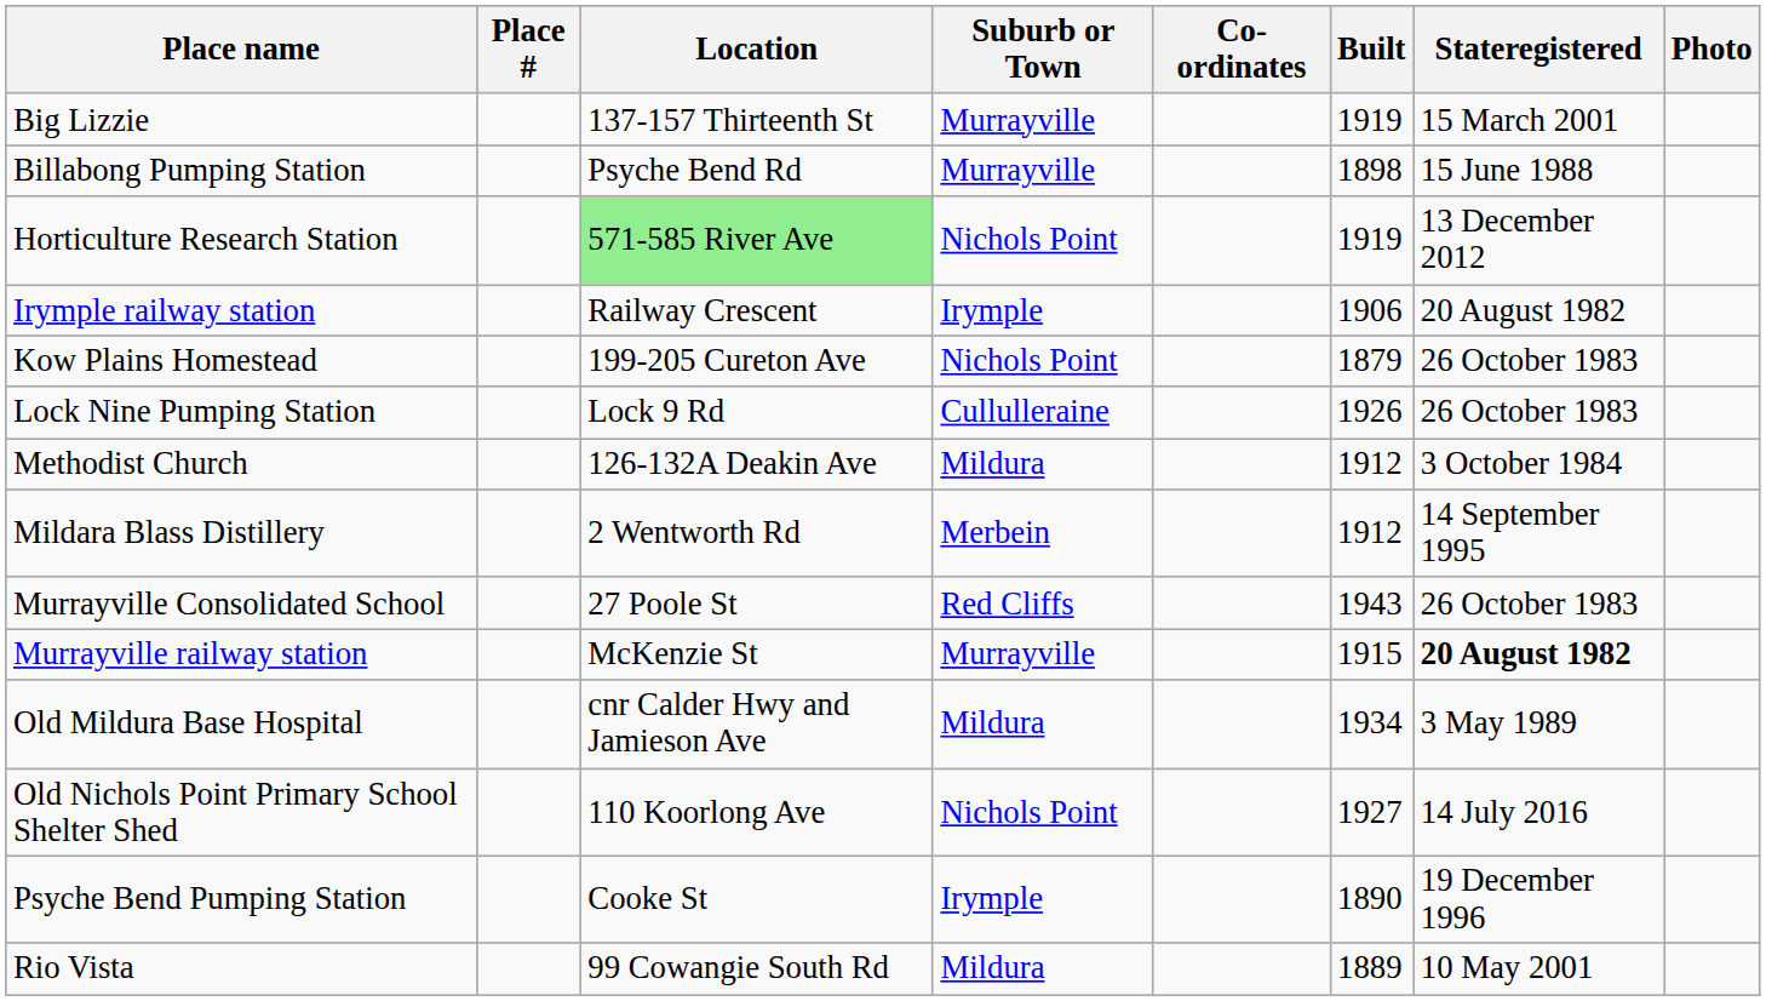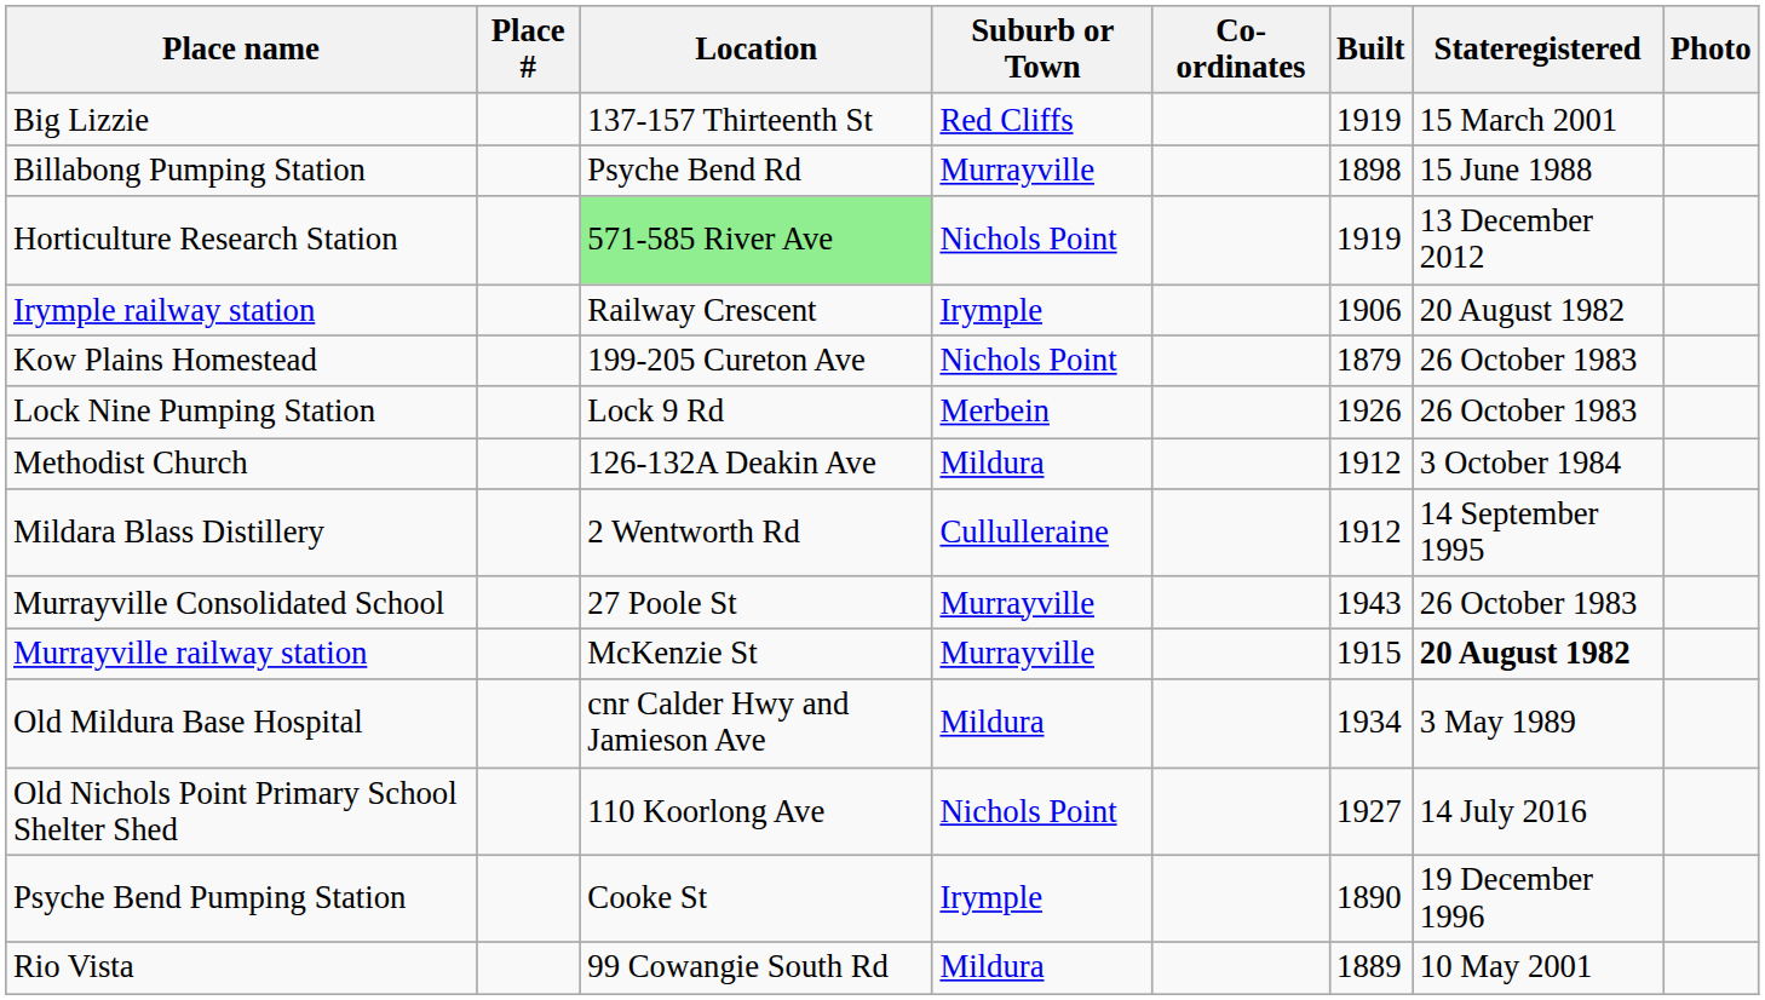 <table class="wikitable sortable">
 <tr>
 <th>Place name</th>
 <th>Place #</th>
 <th>Location</th>
 <th>Suburb or Town</th>
 <th>Co-ordinates</th>
 <th>Built</th>
 <th>Stateregistered</th>
 <th class="unsortable">Photo</th>
 </tr>
 <tr>
 <td>Big Lizzie</td>
 <td></td>
 <td>137-157 Thirteenth St</td>
-<td><a href='#'>Murrayville</a></td>
+<td><a href='#'>Red Cliffs</a></td>
 <td></td>
 <td>1919</td>
 <td>15 March 2001</td>
 <td></td>
 </tr>
 <tr>
 <td>Billabong Pumping Station</td>
 <td></td>
 <td>Psyche Bend Rd</td>
 <td><a href='#'>Murrayville</a></td>
 <td></td>
 <td>1898</td>
 <td>15 June 1988</td>
 <td></td>
 </tr>
 <tr>
 <td>Horticulture Research Station</td>
 <td></td>
 <td style="background: lightgreen;">571-585 River Ave</td>
 <td><a href='#'>Nichols Point</a></td>
 <td></td>
 <td>1919</td>
 <td>13 December 2012</td>
 <td></td>
 </tr>
 <tr>
 <td><a href='#'>Irymple railway station</a></td>
 <td></td>
 <td>Railway Crescent</td>
 <td><a href='#'>Irymple</a></td>
 <td></td>
 <td>1906</td>
 <td>20 August 1982</td>
 <td></td>
 </tr>
 <tr>
 <td>Kow Plains Homestead</td>
 <td></td>
 <td>199-205 Cureton Ave</td>
 <td><a href='#'>Nichols Point</a></td>
 <td></td>
 <td>1879</td>
 <td>26 October 1983</td>
 <td></td>
 </tr>
 <tr>
 <td>Lock Nine Pumping Station</td>
 <td></td>
 <td>Lock 9 Rd</td>
-<td><a href='#'>Cullulleraine</a></td>
+<td><a href='#'>Merbein</a></td>
 <td></td>
 <td>1926</td>
 <td>26 October 1983</td>
 <td></td>
 </tr>
 <tr>
 <td>Methodist Church</td>
 <td></td>
 <td>126-132A Deakin Ave</td>
 <td><a href='#'>Mildura</a></td>
 <td></td>
 <td>1912</td>
 <td>3 October 1984</td>
 <td></td>
 </tr>
 <tr>
 <td>Mildara Blass Distillery</td>
 <td></td>
 <td>2 Wentworth Rd</td>
-<td><a href='#'>Merbein</a></td>
+<td><a href='#'>Cullulleraine</a></td>
 <td></td>
 <td>1912</td>
 <td>14 September 1995</td>
 <td></td>
 </tr>
 <tr>
 <td>Murrayville Consolidated School</td>
 <td></td>
 <td>27 Poole St</td>
-<td><a href='#'>Red Cliffs</a></td>
+<td><a href='#'>Murrayville</a></td>
 <td></td>
 <td>1943</td>
 <td>26 October 1983</td>
 <td></td>
 </tr>
 <tr>
 <td><a href='#'>Murrayville railway station</a></td>
 <td></td>
 <td>McKenzie St</td>
 <td><a href='#'>Murrayville</a></td>
 <td></td>
 <td>1915</td>
 <td><strong>20 August 1982</strong></td>
 <td></td>
 </tr>
 <tr>
 <td>Old Mildura Base Hospital</td>
 <td></td>
 <td>cnr Calder Hwy and Jamieson Ave</td>
 <td><a href='#'>Mildura</a></td>
 <td></td>
 <td>1934</td>
 <td>3 May 1989</td>
 <td></td>
 </tr>
 <tr>
 <td>Old Nichols Point Primary School Shelter Shed</td>
 <td></td>
 <td>110 Koorlong Ave</td>
 <td><a href='#'>Nichols Point</a></td>
 <td></td>
 <td>1927</td>
 <td>14 July 2016</td>
 <td></td>
 </tr>
 <tr>
 <td>Psyche Bend Pumping Station</td>
 <td></td>
 <td>Cooke St</td>
 <td><a href='#'>Irymple</a></td>
 <td></td>
 <td>1890</td>
 <td>19 December 1996</td>
 <td></td>
 </tr>
 <tr>
 <td>Rio Vista</td>
 <td></td>
 <td>99 Cowangie South Rd</td>
 <td><a href='#'>Mildura</a></td>
 <td></td>
 <td>1889</td>
 <td>10 May 2001</td>
 <td></td>
 </tr>
 <tr>
 </tr>
 </table>
